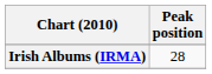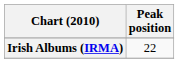 <table class="wikitable sortable plainrowheaders" style="text-align:center">
 <tr>
 <th scope="col">Chart (2010)</th>
 <th scope="col">Peak<br>position</th>
 </tr>
 <tr>
 </tr>
 <tr>
 </tr>
 <tr>
 </tr>
 <tr>
 </tr>
 <tr>
 </tr>
 <tr>
 </tr>
 <tr>
 </tr>
 <tr>
 <th scope="row">Irish Albums (<a href='#'>IRMA</a>)</th>
-<td style="text-align:center">28</td>
+<td style="text-align:center">22</td>
 </tr>
 <tr>
 </tr>
 <tr>
 </tr>
 <tr>
 </tr>
 <tr>
 </tr>
 <tr>
 </tr>
 <tr>
 </tr>
 <tr>
 </tr>
 <tr>
 </tr>
 <tr>
 </tr>
 <tr>
 </tr>
 <tr>
 </tr>
 <tr>
 </tr>
 </table>
